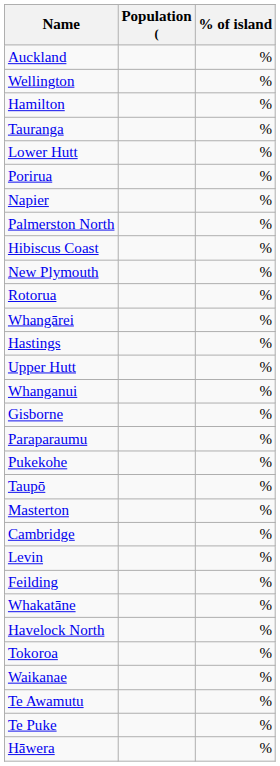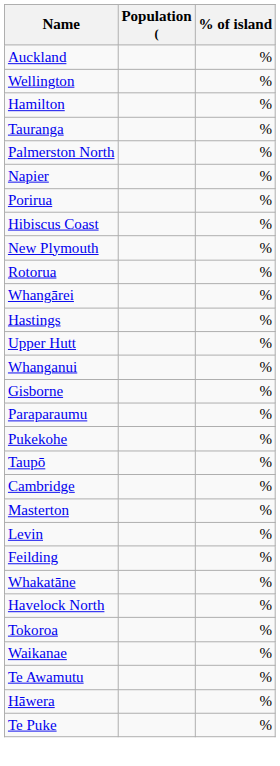 <table class="wikitable" style="text-align:right;">
 <tr>
 <th>Name</th>
 <th>Population<br><small>(</small></th>
 <th>% of island</th>
 </tr>
 <tr>
 <td style="text-align:left;"><a href='#'>Auckland</a></td>
 <td></td>
 <td>%</td>
 </tr>
 <tr>
 <td style="text-align:left;"><a href='#'>Wellington</a></td>
 <td></td>
 <td>%</td>
 </tr>
 <tr>
 <td style="text-align:left;"><a href='#'>Hamilton</a></td>
 <td></td>
 <td>%</td>
 </tr>
 <tr>
 <td style="text-align:left;"><a href='#'>Tauranga</a></td>
 <td></td>
 <td>%</td>
 </tr>
 <tr>
-<td style="text-align:left;"><a href='#'>Lower Hutt</a></td>
-<td></td>
-<td>%</td>
-</tr>
-<tr>
-<td style="text-align:left;"><a href='#'>Porirua</a></td>
+<td style="text-align:left;"><a href='#'>Palmerston North</a></td>
 <td></td>
 <td>%</td>
 </tr>
 <tr>
 <td style="text-align:left;"><a href='#'>Napier</a></td>
 <td></td>
 <td>%</td>
 </tr>
 <tr>
-<td style="text-align:left;"><a href='#'>Palmerston North</a></td>
+<td style="text-align:left;"><a href='#'>Porirua</a></td>
 <td></td>
 <td>%</td>
 </tr>
 <tr>
 <td style="text-align:left;"><a href='#'>Hibiscus Coast</a></td>
 <td></td>
 <td>%</td>
 </tr>
 <tr>
 <td style="text-align:left;"><a href='#'>New Plymouth</a></td>
 <td></td>
 <td>%</td>
 </tr>
 <tr>
 <td style="text-align:left;"><a href='#'>Rotorua</a></td>
 <td></td>
 <td>%</td>
 </tr>
 <tr>
 <td style="text-align:left;"><a href='#'>Whangārei</a></td>
 <td></td>
 <td>%</td>
 </tr>
 <tr>
 <td style="text-align:left;"><a href='#'>Hastings</a></td>
 <td></td>
 <td>%</td>
 </tr>
 <tr>
 <td style="text-align:left;"><a href='#'>Upper Hutt</a></td>
 <td></td>
 <td>%</td>
 </tr>
 <tr>
 <td style="text-align:left;"><a href='#'>Whanganui</a></td>
 <td></td>
 <td>%</td>
 </tr>
 <tr>
 <td style="text-align:left;"><a href='#'>Gisborne</a></td>
 <td></td>
 <td>%</td>
 </tr>
 <tr>
 <td style="text-align:left;"><a href='#'>Paraparaumu</a></td>
 <td></td>
 <td>%</td>
 </tr>
 <tr>
 <td style="text-align:left;"><a href='#'>Pukekohe</a></td>
 <td></td>
 <td>%</td>
 </tr>
 <tr>
 <td style="text-align:left;"><a href='#'>Taupō</a></td>
 <td></td>
 <td>%</td>
 </tr>
 <tr>
-<td style="text-align:left;"><a href='#'>Masterton</a></td>
+<td style="text-align:left;"><a href='#'>Cambridge</a></td>
 <td></td>
 <td>%</td>
 </tr>
 <tr>
-<td style="text-align:left;"><a href='#'>Cambridge</a></td>
+<td style="text-align:left;"><a href='#'>Masterton</a></td>
 <td></td>
 <td>%</td>
 </tr>
 <tr>
 <td style="text-align:left;"><a href='#'>Levin</a></td>
 <td></td>
 <td>%</td>
 </tr>
 <tr>
 <td style="text-align:left;"><a href='#'>Feilding</a></td>
 <td></td>
 <td>%</td>
 </tr>
 <tr>
 <td style="text-align:left;"><a href='#'>Whakatāne</a></td>
 <td></td>
 <td>%</td>
 </tr>
 <tr>
 <td style="text-align:left;"><a href='#'>Havelock North</a></td>
 <td></td>
 <td>%</td>
 </tr>
 <tr>
 <td style="text-align:left;"><a href='#'>Tokoroa</a></td>
 <td></td>
 <td>%</td>
 </tr>
 <tr>
 <td style="text-align:left;"><a href='#'>Waikanae</a></td>
 <td></td>
 <td>%</td>
 </tr>
 <tr>
 <td style="text-align:left;"><a href='#'>Te Awamutu</a></td>
 <td></td>
 <td>%</td>
 </tr>
 <tr>
+<td style="text-align:left;"><a href='#'>Hāwera</a></td>
+<td></td>
+<td>%</td>
+</tr>
+<tr>
 <td style="text-align:left;"><a href='#'>Te Puke</a></td>
 <td></td>
 <td>%</td>
 </tr>
-<tr>
-<td style="text-align:left;"><a href='#'>Hāwera</a></td>
-<td></td>
-<td>%</td>
-</tr>
 </table>
